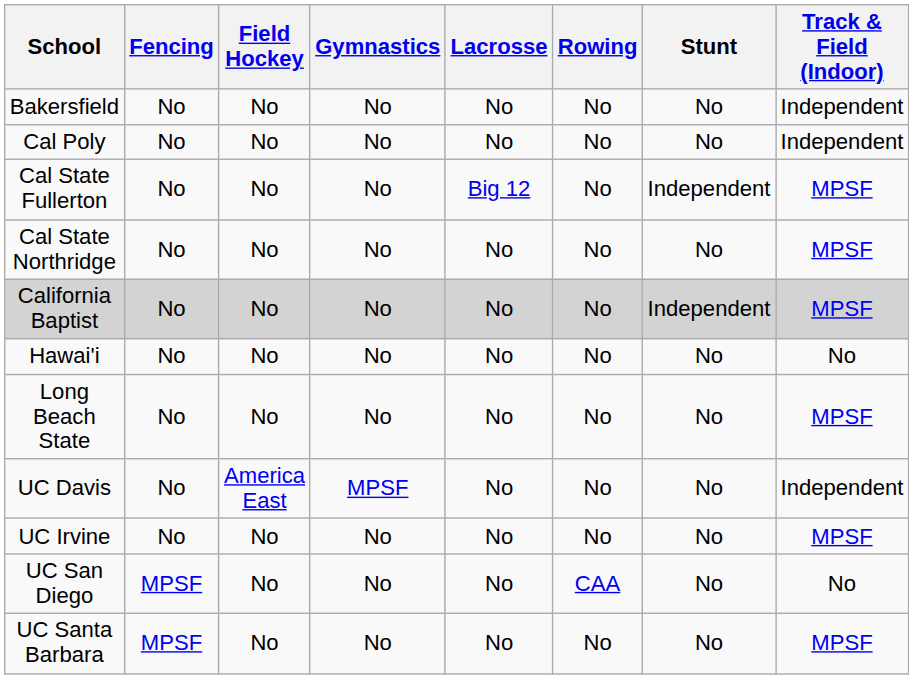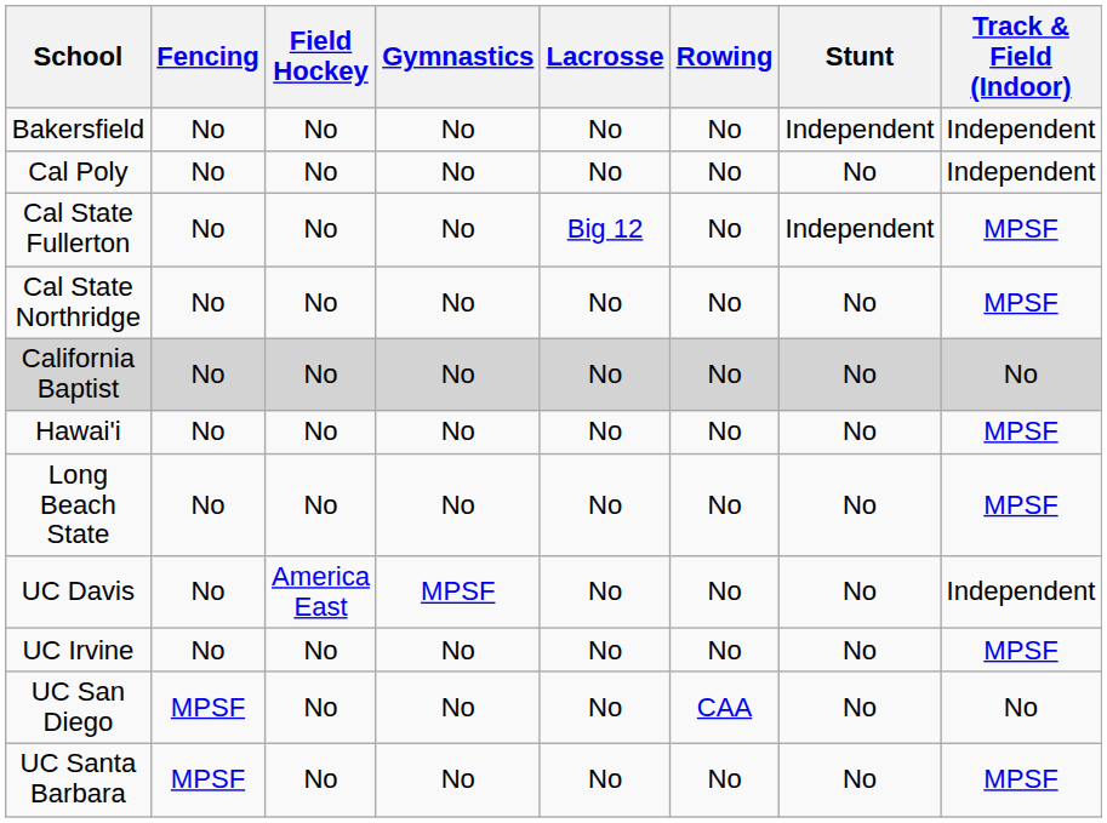 <table class="wikitable sortable">
 <tr style="text-align:center">
 <th>School</th>
 <th><a href='#'>Fencing</a></th>
 <th><a href='#'>Field Hockey</a></th>
 <th><a href='#'>Gymnastics</a></th>
 <th><a href='#'>Lacrosse</a></th>
 <th><a href='#'>Rowing</a></th>
 <th>Stunt</th>
 <th><a href='#'>Track & Field<br>(Indoor)</a></th>
 </tr>
 <tr style="text-align:center">
 <td>Bakersfield</td>
 <td>No</td>
 <td>No</td>
 <td>No</td>
 <td>No</td>
 <td>No</td>
-<td>No</td>
+<td>Independent</td>
 <td>Independent</td>
 </tr>
 <tr style="text-align:center">
 <td>Cal Poly</td>
 <td>No</td>
 <td>No</td>
 <td>No</td>
 <td>No</td>
 <td>No</td>
 <td>No</td>
 <td>Independent</td>
 </tr>
 <tr style="text-align:center">
 <td>Cal State Fullerton</td>
 <td>No</td>
 <td>No</td>
 <td>No</td>
 <td><a href='#'>Big 12</a></td>
 <td>No</td>
 <td>Independent</td>
 <td><a href='#'>MPSF</a></td>
 </tr>
 <tr style="text-align:center">
 <td>Cal State Northridge</td>
 <td>No</td>
 <td>No</td>
 <td>No</td>
 <td>No</td>
 <td>No</td>
 <td>No</td>
 <td><a href='#'>MPSF</a></td>
 </tr>
 <tr style="text-align:center" bgcolor=lightgray>
 <td>California Baptist</td>
 <td>No</td>
 <td>No</td>
 <td>No</td>
 <td>No</td>
 <td>No</td>
-<td>Independent</td>
-<td><a href='#'>MPSF</a></td>
+<td>No</td>
+<td>No</td>
 </tr>
 <tr style="text-align:center">
 <td>Hawai'i</td>
 <td>No</td>
 <td>No</td>
 <td>No</td>
 <td>No</td>
 <td>No</td>
 <td>No</td>
-<td>No</td>
+<td><a href='#'>MPSF</a></td>
 </tr>
 <tr style="text-align:center">
 <td>Long Beach State</td>
 <td>No</td>
 <td>No</td>
 <td>No</td>
 <td>No</td>
 <td>No</td>
 <td>No</td>
 <td><a href='#'>MPSF</a></td>
 </tr>
 <tr style="text-align:center">
 <td>UC Davis</td>
 <td>No</td>
 <td><a href='#'>America East</a></td>
 <td><a href='#'>MPSF</a></td>
 <td>No</td>
 <td>No</td>
 <td>No</td>
 <td>Independent</td>
 </tr>
 <tr style="text-align:center">
 <td>UC Irvine</td>
 <td>No</td>
 <td>No</td>
 <td>No</td>
 <td>No</td>
 <td>No</td>
 <td>No</td>
 <td><a href='#'>MPSF</a></td>
 </tr>
 <tr style="text-align:center">
 <td>UC San Diego</td>
 <td><a href='#'>MPSF</a></td>
 <td>No</td>
 <td>No</td>
 <td>No</td>
 <td><a href='#'>CAA</a></td>
 <td>No</td>
 <td>No</td>
 </tr>
 <tr style="text-align:center">
 <td>UC Santa Barbara</td>
 <td><a href='#'>MPSF</a></td>
 <td>No</td>
 <td>No</td>
 <td>No</td>
 <td>No</td>
 <td>No</td>
 <td><a href='#'>MPSF</a></td>
 </tr>
 </table>
